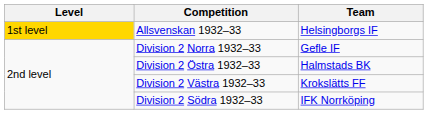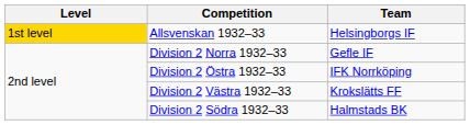 <table class="wikitable" style="text-align: left;">
 <tr>
 <th style="width: 225px;">Level</th>
 <th style="width: 275px;">Competition</th>
 <th style="width: 200px;">Team</th>
 </tr>
 <tr>
 <td style="background: gold;">1st level</td>
 <td><a href='#'>Allsvenskan</a> 1932–33</td>
 <td><a href='#'>Helsingborgs IF</a></td>
 </tr>
 <tr>
 <td rowspan=4>2nd level</td>
 <td><a href='#'>Division 2</a> <a href='#'>Norra</a> 1932–33</td>
 <td><a href='#'>Gefle IF</a></td>
 </tr>
 <tr>
 <td><a href='#'>Division 2</a> <a href='#'>Östra</a> 1932–33</td>
-<td><a href='#'>Halmstads BK</a></td>
+<td><a href='#'>IFK Norrköping</a></td>
 </tr>
 <tr>
 <td><a href='#'>Division 2</a> <a href='#'>Västra</a> 1932–33</td>
 <td><a href='#'>Krokslätts FF</a></td>
 </tr>
 <tr>
 <td><a href='#'>Division 2</a> <a href='#'>Södra</a> 1932–33</td>
-<td><a href='#'>IFK Norrköping</a></td>
+<td><a href='#'>Halmstads BK</a></td>
 </tr>
 </table>
